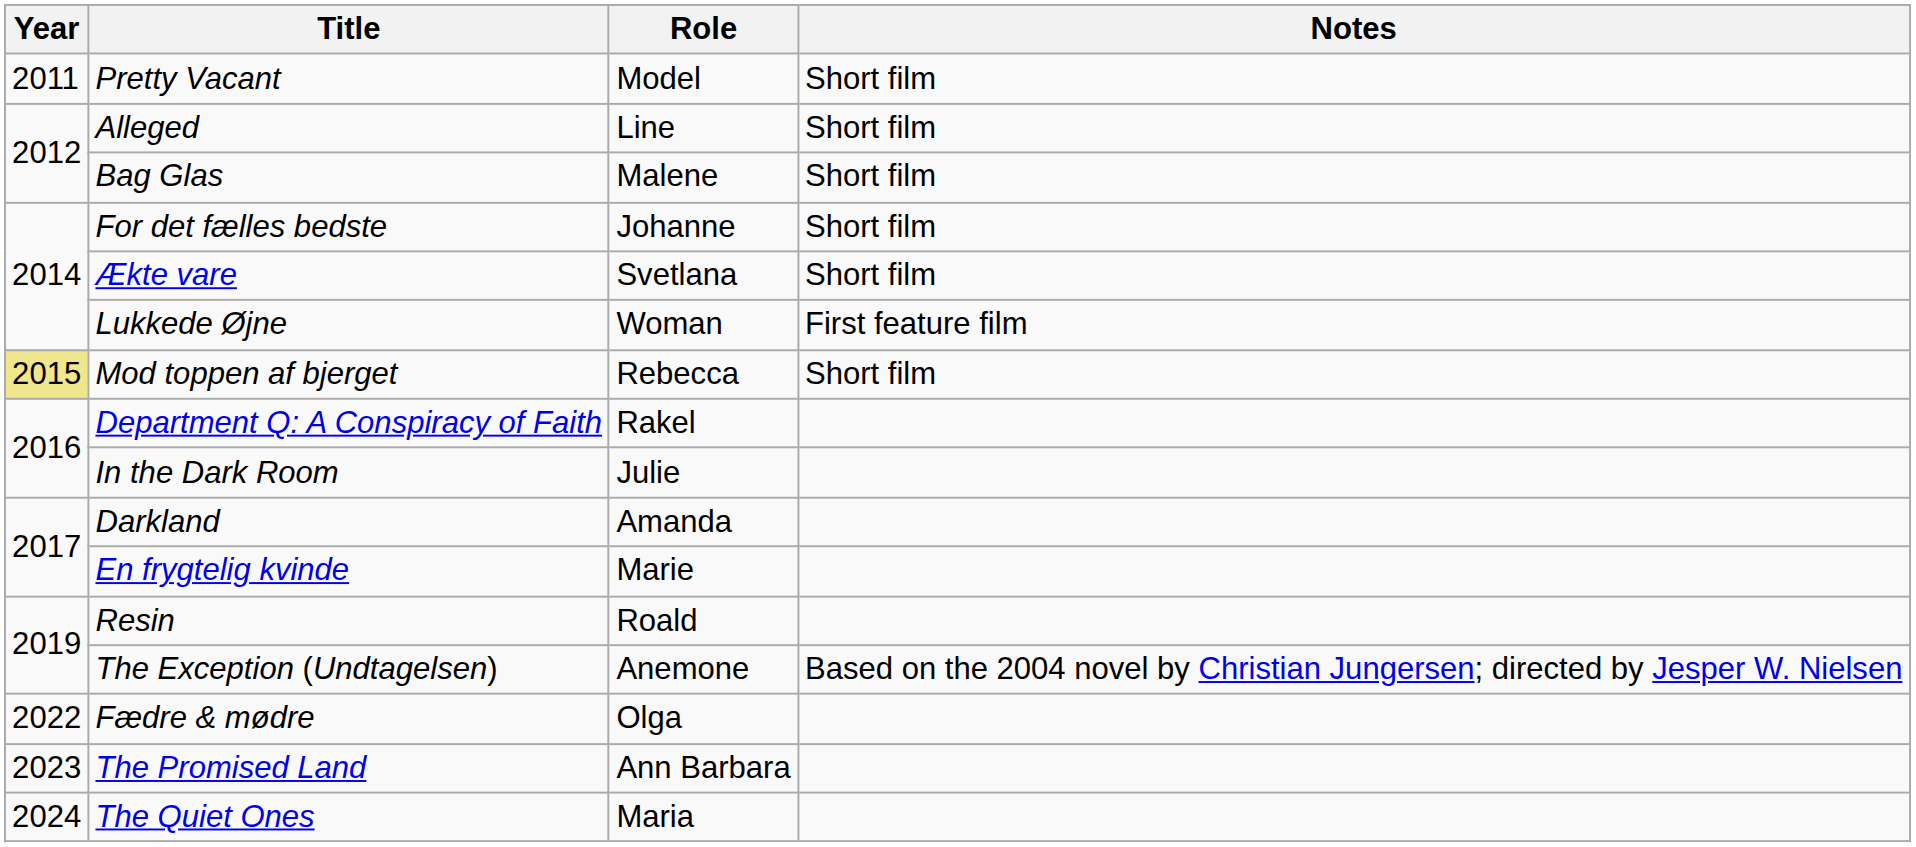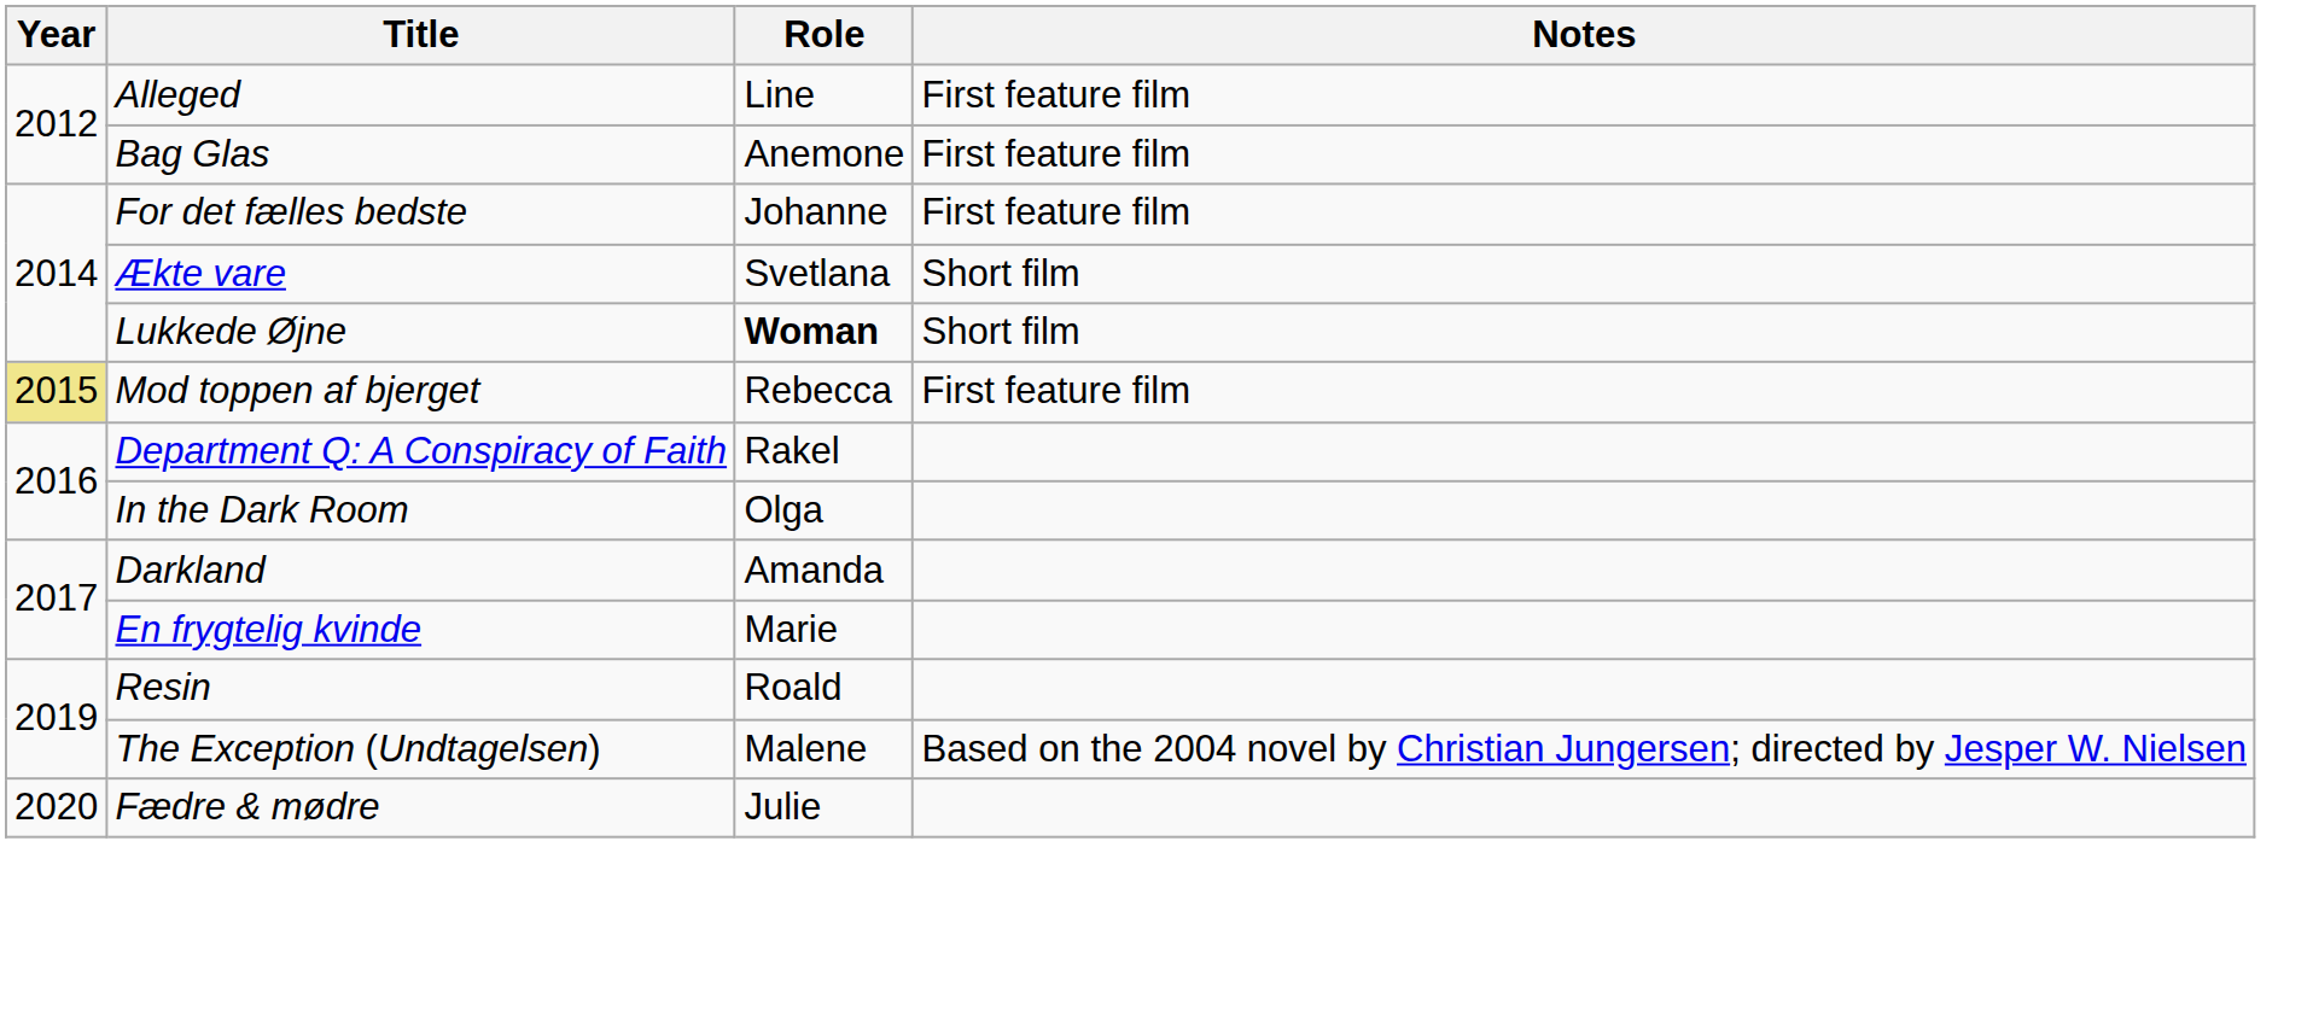 <table class="wikitable">
 <tr>
 <th>Year</th>
 <th>Title</th>
 <th>Role</th>
 <th>Notes</th>
 </tr>
 <tr>
-<td>2011</td>
-<td><em>Pretty Vacant</em></td>
-<td>Model</td>
-<td>Short film</td>
-</tr>
-<tr>
 <td rowspan="2">2012</td>
 <td><em>Alleged</em></td>
 <td>Line</td>
-<td>Short film</td>
+<td>First feature film</td>
 </tr>
 <tr>
 <td><em>Bag Glas</em></td>
-<td>Malene</td>
-<td>Short film</td>
+<td>Anemone</td>
+<td>First feature film</td>
 </tr>
 <tr>
 <td rowspan="3">2014</td>
 <td><em>For det fælles bedste</em></td>
 <td>Johanne</td>
-<td>Short film</td>
+<td>First feature film</td>
 </tr>
 <tr>
 <td><em><a href='#'>Ækte vare</a></em></td>
 <td>Svetlana</td>
 <td>Short film</td>
 </tr>
 <tr>
 <td><em>Lukkede Øjne</em></td>
-<td>Woman</td>
-<td>First feature film</td>
+<td><strong>Woman</strong></td>
+<td>Short film</td>
 </tr>
 <tr>
 <td style="background: khaki;">2015</td>
 <td><em>Mod toppen af bjerget</em></td>
 <td>Rebecca</td>
-<td>Short film</td>
+<td>First feature film</td>
 </tr>
 <tr>
 <td rowspan="2">2016</td>
 <td><em><a href='#'>Department Q: A Conspiracy of Faith</a></em></td>
 <td>Rakel</td>
 <td></td>
 </tr>
 <tr>
 <td><em>In the Dark Room</em></td>
-<td>Julie</td>
+<td>Olga</td>
 <td></td>
 </tr>
 <tr>
 <td rowspan="2">2017</td>
 <td><em>Darkland</em></td>
 <td>Amanda</td>
 <td></td>
 </tr>
 <tr>
 <td><em><a href='#'>En frygtelig kvinde</a></em></td>
 <td>Marie</td>
 <td></td>
 </tr>
 <tr>
 <td rowspan="2">2019</td>
 <td><em>Resin</em></td>
 <td>Roald</td>
 <td></td>
 </tr>
 <tr>
 <td><em>The Exception</em> (<em>Undtagelsen</em>)</td>
-<td>Anemone</td>
+<td>Malene</td>
 <td>Based on the 2004 novel by <a href='#'>Christian Jungersen</a>; directed by <a href='#'>Jesper W. Nielsen</a></td>
 </tr>
 <tr>
-<td>2022</td>
+<td>2020</td>
 <td><em>Fædre & mødre</em></td>
-<td>Olga</td>
-<td></td>
-</tr>
-<tr>
-<td>2023</td>
-<td><em><a href='#'>The Promised Land</a></em></td>
-<td>Ann Barbara</td>
-<td></td>
-</tr>
-<tr>
-<td>2024</td>
-<td><em><a href='#'>The Quiet Ones</a></em></td>
-<td>Maria</td>
+<td>Julie</td>
 <td></td>
 </tr>
 </table>
